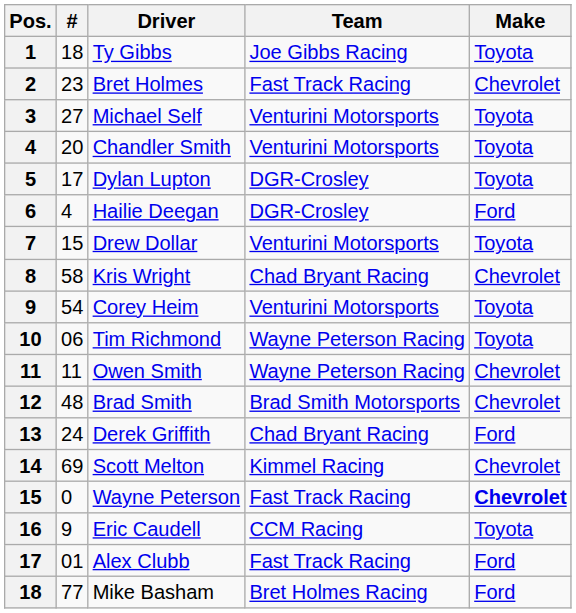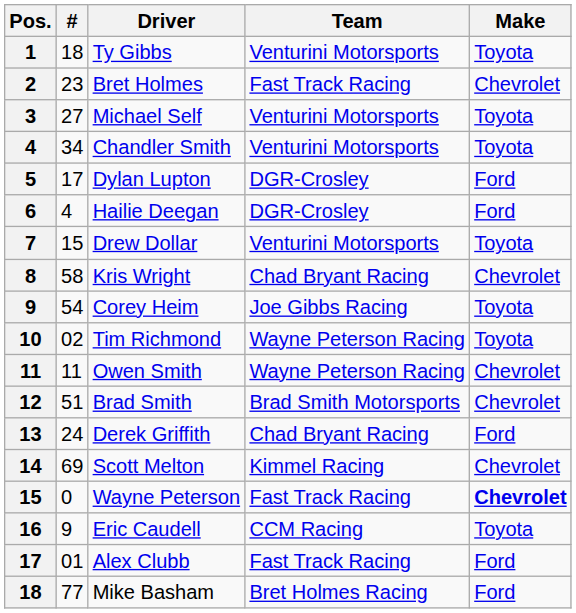 <table class="wikitable" style="font-size:95%">
 <tr>
 <th>Pos.</th>
 <th>#</th>
 <th>Driver</th>
 <th>Team</th>
 <th>Make</th>
 </tr>
 <tr>
 <th>1</th>
 <td>18</td>
 <td><a href='#'>Ty Gibbs</a></td>
-<td><a href='#'>Joe Gibbs Racing</a></td>
+<td><a href='#'>Venturini Motorsports</a></td>
 <td><a href='#'>Toyota</a></td>
 </tr>
 <tr>
 <th>2</th>
 <td>23</td>
 <td><a href='#'>Bret Holmes</a></td>
 <td><a href='#'>Fast Track Racing</a></td>
 <td><a href='#'>Chevrolet</a></td>
 </tr>
 <tr>
 <th>3</th>
 <td>27</td>
 <td><a href='#'>Michael Self</a></td>
 <td><a href='#'>Venturini Motorsports</a></td>
 <td><a href='#'>Toyota</a></td>
 </tr>
 <tr>
 <th>4</th>
-<td>20</td>
+<td>34</td>
 <td><a href='#'>Chandler Smith</a></td>
 <td><a href='#'>Venturini Motorsports</a></td>
 <td><a href='#'>Toyota</a></td>
 </tr>
 <tr>
 <th>5</th>
 <td>17</td>
 <td><a href='#'>Dylan Lupton</a></td>
 <td><a href='#'>DGR-Crosley</a></td>
-<td><a href='#'>Toyota</a></td>
+<td><a href='#'>Ford</a></td>
 </tr>
 <tr>
 <th>6</th>
 <td>4</td>
 <td><a href='#'>Hailie Deegan</a></td>
 <td><a href='#'>DGR-Crosley</a></td>
 <td><a href='#'>Ford</a></td>
 </tr>
 <tr>
 <th>7</th>
 <td>15</td>
 <td><a href='#'>Drew Dollar</a></td>
 <td><a href='#'>Venturini Motorsports</a></td>
 <td><a href='#'>Toyota</a></td>
 </tr>
 <tr>
 <th>8</th>
 <td>58</td>
 <td><a href='#'>Kris Wright</a></td>
 <td><a href='#'>Chad Bryant Racing</a></td>
 <td><a href='#'>Chevrolet</a></td>
 </tr>
 <tr>
 <th>9</th>
 <td>54</td>
 <td><a href='#'>Corey Heim</a></td>
-<td><a href='#'>Venturini Motorsports</a></td>
+<td><a href='#'>Joe Gibbs Racing</a></td>
 <td><a href='#'>Toyota</a></td>
 </tr>
 <tr>
 <th>10</th>
-<td>06</td>
+<td>02</td>
 <td><a href='#'>Tim Richmond</a></td>
 <td><a href='#'>Wayne Peterson Racing</a></td>
 <td><a href='#'>Toyota</a></td>
 </tr>
 <tr>
 <th>11</th>
 <td>11</td>
 <td><a href='#'>Owen Smith</a></td>
 <td><a href='#'>Wayne Peterson Racing</a></td>
 <td><a href='#'>Chevrolet</a></td>
 </tr>
 <tr>
 <th>12</th>
-<td>48</td>
+<td>51</td>
 <td><a href='#'>Brad Smith</a></td>
 <td><a href='#'>Brad Smith Motorsports</a></td>
 <td><a href='#'>Chevrolet</a></td>
 </tr>
 <tr>
 <th>13</th>
 <td>24</td>
 <td><a href='#'>Derek Griffith</a></td>
 <td><a href='#'>Chad Bryant Racing</a></td>
 <td><a href='#'>Ford</a></td>
 </tr>
 <tr>
 <th>14</th>
 <td>69</td>
 <td><a href='#'>Scott Melton</a></td>
 <td><a href='#'>Kimmel Racing</a></td>
 <td><a href='#'>Chevrolet</a></td>
 </tr>
 <tr>
 <th>15</th>
 <td>0</td>
 <td><a href='#'>Wayne Peterson</a></td>
 <td><a href='#'>Fast Track Racing</a></td>
 <td><strong><a href='#'>Chevrolet</a></strong></td>
 </tr>
 <tr>
 <th>16</th>
 <td>9</td>
 <td><a href='#'>Eric Caudell</a></td>
 <td><a href='#'>CCM Racing</a></td>
 <td><a href='#'>Toyota</a></td>
 </tr>
 <tr>
 <th>17</th>
 <td>01</td>
 <td><a href='#'>Alex Clubb</a></td>
 <td><a href='#'>Fast Track Racing</a></td>
 <td><a href='#'>Ford</a></td>
 </tr>
 <tr>
 <th>18</th>
 <td>77</td>
 <td>Mike Basham</td>
 <td><a href='#'>Bret Holmes Racing</a></td>
 <td><a href='#'>Ford</a></td>
 </tr>
 </table>
